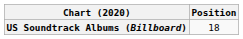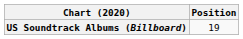 <table class="wikitable plainrowheaders" style="text-align:center">
 <tr>
 <th scope="col">Chart (2020)</th>
 <th scope="col">Position</th>
 </tr>
 <tr>
 <th scope="row">US Soundtrack Albums (<em>Billboard</em>)</th>
-<td>18</td>
+<td>19</td>
 </tr>
 </table>
